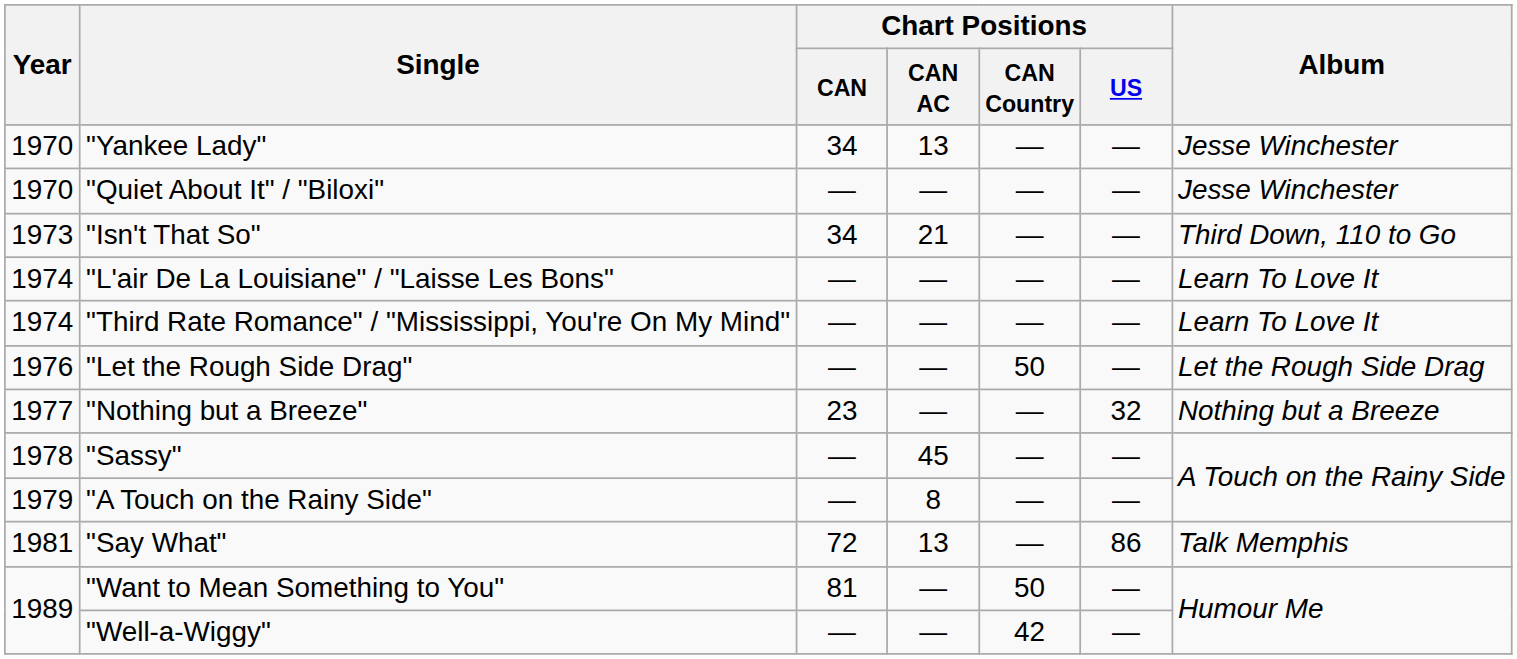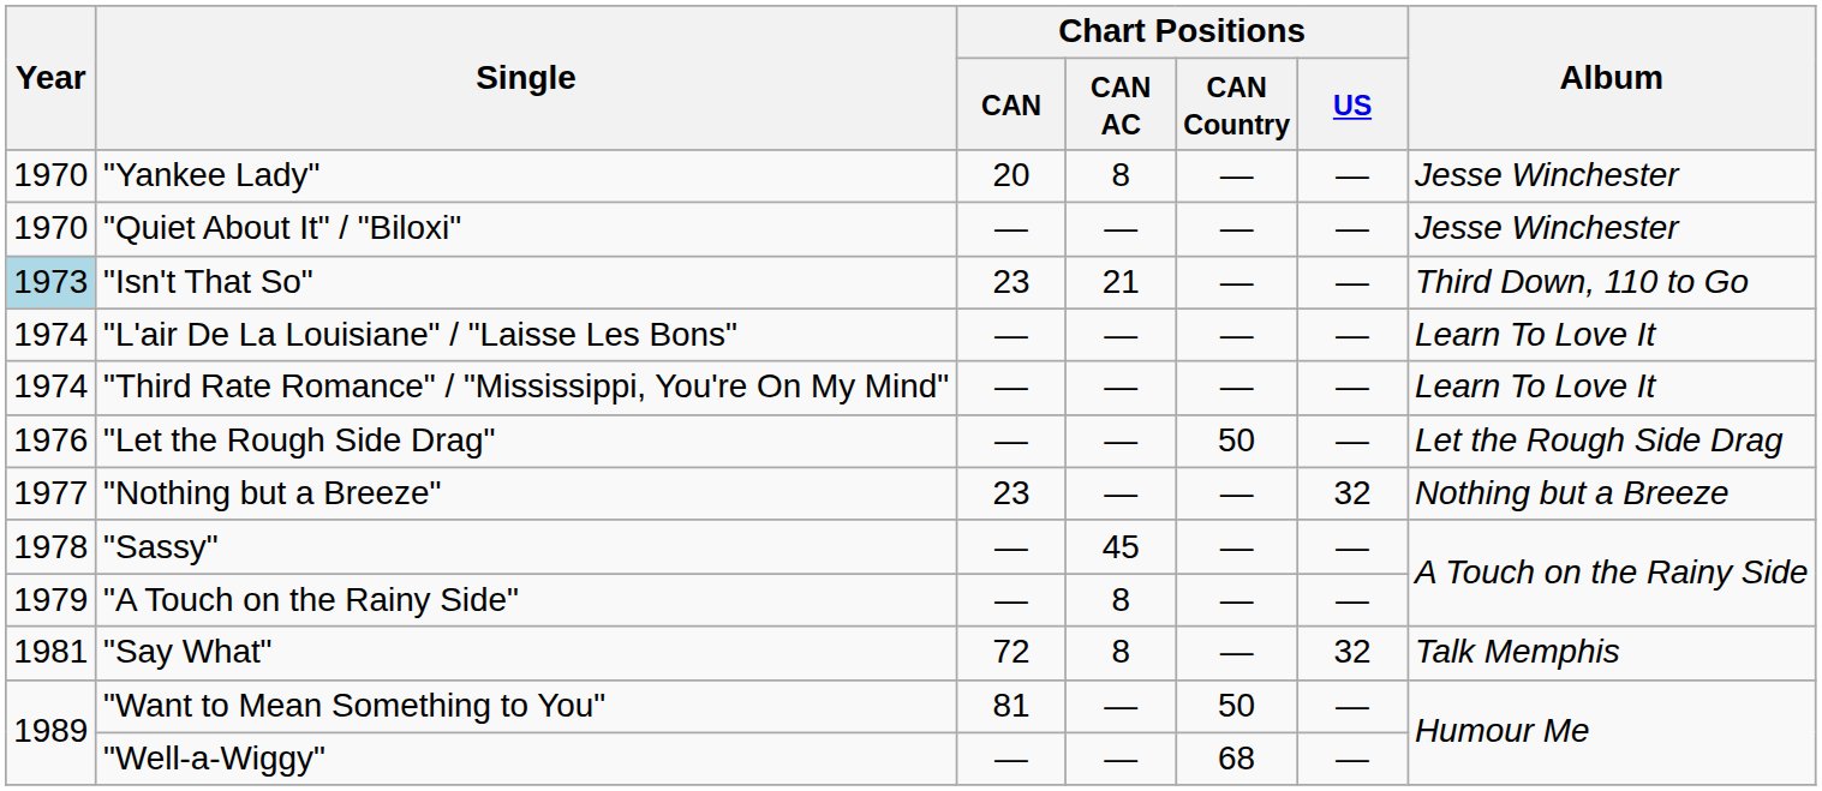 <table class="wikitable">
 <tr>
 <th rowspan="2">Year</th>
 <th rowspan="2">Single</th>
 <th colspan="4">Chart Positions</th>
 <th rowspan="2">Album</th>
 </tr>
 <tr>
 <th style="width:45px;"><small>CAN</small></th>
 <th style="width:45px;"><small>CAN AC</small></th>
 <th style="width:45px;"><small>CAN Country</small></th>
 <th style="width:45px;"><small><a href='#'>US</a></small></th>
 </tr>
 <tr>
 <td>1970</td>
 <td>"Yankee Lady"</td>
-<td style="text-align:center;">34</td>
-<td style="text-align:center;">13</td>
+<td style="text-align:center;">20</td>
+<td style="text-align:center;">8</td>
 <td style="text-align:center;">—</td>
 <td style="text-align:center;">—</td>
 <td><em>Jesse Winchester</em></td>
 </tr>
 <tr>
 <td>1970</td>
 <td>"Quiet About It" / "Biloxi"</td>
 <td style="text-align:center;">—</td>
 <td style="text-align:center;">—</td>
 <td style="text-align:center;">—</td>
 <td style="text-align:center;">—</td>
 <td><em>Jesse Winchester</em></td>
 </tr>
 <tr>
-<td>1973</td>
+<td style="background: lightblue;">1973</td>
 <td>"Isn't That So"</td>
-<td style="text-align:center;">34</td>
+<td style="text-align:center;">23</td>
 <td style="text-align:center;">21</td>
 <td style="text-align:center;">—</td>
 <td style="text-align:center;">—</td>
 <td><em>Third Down, 110 to Go</em></td>
 </tr>
 <tr>
 <td>1974</td>
 <td>"L'air De La Louisiane" / "Laisse Les Bons"</td>
 <td style="text-align:center;">—</td>
 <td style="text-align:center;">—</td>
 <td style="text-align:center;">—</td>
 <td style="text-align:center;">—</td>
 <td><em>Learn To Love It</em></td>
 </tr>
 <tr>
 <td>1974</td>
 <td>"Third Rate Romance" / "Mississippi, You're On My Mind"</td>
 <td style="text-align:center;">—</td>
 <td style="text-align:center;">—</td>
 <td style="text-align:center;">—</td>
 <td style="text-align:center;">—</td>
 <td><em>Learn To Love It</em></td>
 </tr>
 <tr>
 <td>1976</td>
 <td>"Let the Rough Side Drag"</td>
 <td style="text-align:center;">—</td>
 <td style="text-align:center;">—</td>
 <td style="text-align:center;">50</td>
 <td style="text-align:center;">—</td>
 <td><em>Let the Rough Side Drag</em></td>
 </tr>
 <tr>
 <td>1977</td>
 <td>"Nothing but a Breeze"</td>
 <td style="text-align:center;">23</td>
 <td style="text-align:center;">—</td>
 <td style="text-align:center;">—</td>
 <td style="text-align:center;">32</td>
 <td><em>Nothing but a Breeze</em></td>
 </tr>
 <tr>
 <td>1978</td>
 <td>"Sassy"</td>
 <td style="text-align:center;">—</td>
 <td style="text-align:center;">45</td>
 <td style="text-align:center;">—</td>
 <td style="text-align:center;">—</td>
 <td rowspan="2"><em>A Touch on the Rainy Side</em></td>
 </tr>
 <tr>
 <td>1979</td>
 <td>"A Touch on the Rainy Side"</td>
 <td style="text-align:center;">—</td>
 <td style="text-align:center;">8</td>
 <td style="text-align:center;">—</td>
 <td style="text-align:center;">—</td>
 </tr>
 <tr>
 <td>1981</td>
 <td>"Say What"</td>
 <td style="text-align:center;">72</td>
-<td style="text-align:center;">13</td>
+<td style="text-align:center;">8</td>
 <td style="text-align:center;">—</td>
-<td style="text-align:center;">86</td>
+<td style="text-align:center;">32</td>
 <td><em>Talk Memphis</em></td>
 </tr>
 <tr>
 <td rowspan="2">1989</td>
 <td>"Want to Mean Something to You"</td>
 <td style="text-align:center;">81</td>
 <td style="text-align:center;">—</td>
 <td style="text-align:center;">50</td>
 <td style="text-align:center;">—</td>
 <td rowspan="2"><em>Humour Me</em></td>
 </tr>
 <tr>
 <td>"Well-a-Wiggy"</td>
 <td style="text-align:center;">—</td>
 <td style="text-align:center;">—</td>
-<td style="text-align:center;">42</td>
+<td style="text-align:center;">68</td>
 <td style="text-align:center;">—</td>
 </tr>
 </table>
